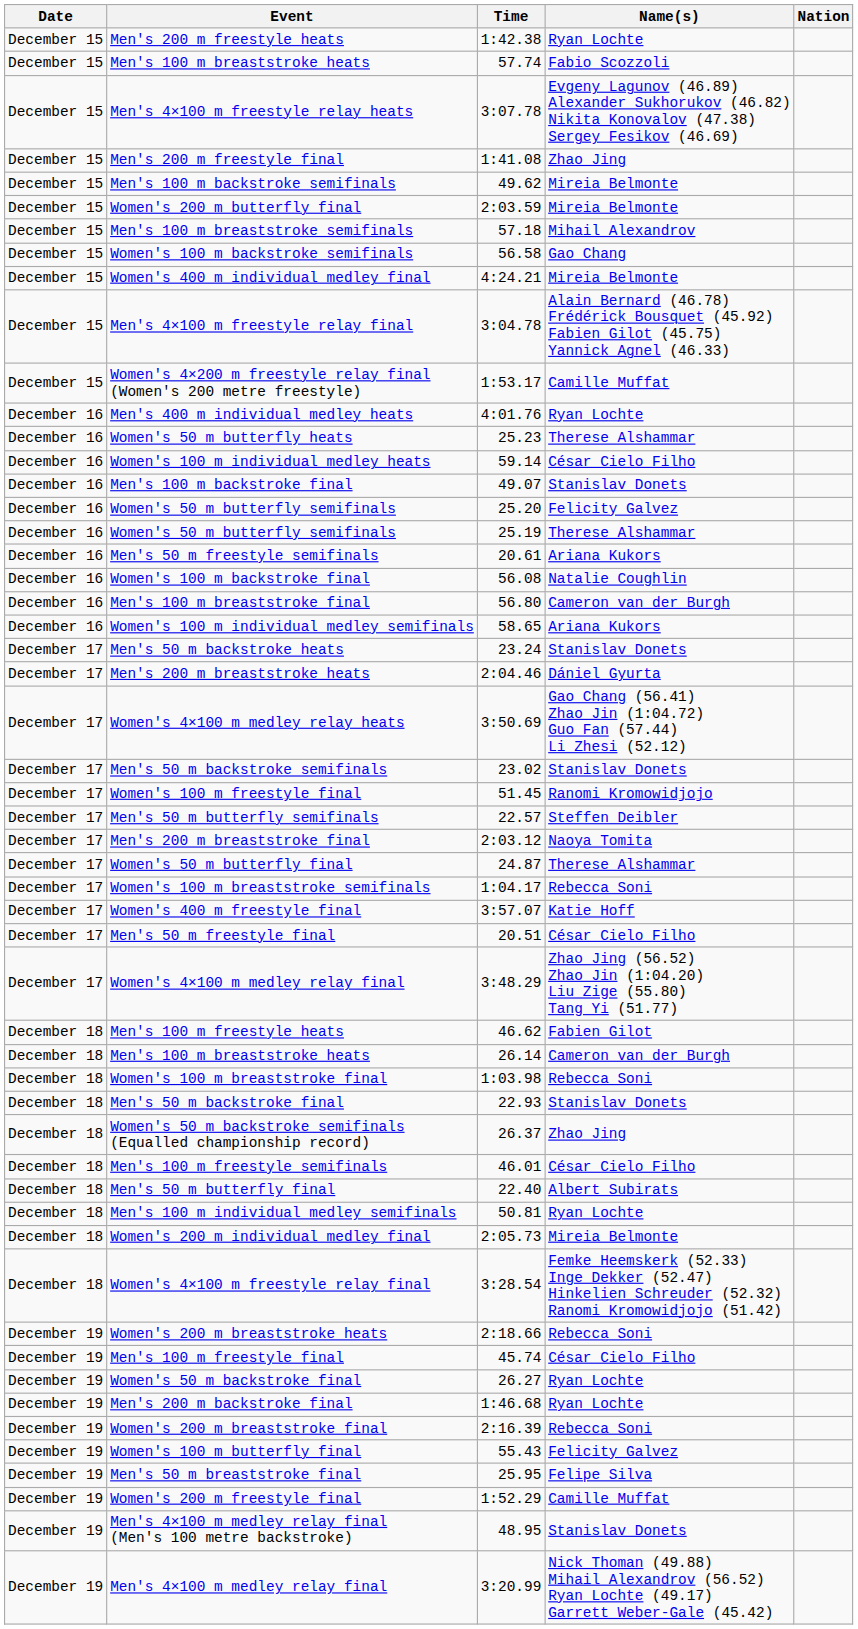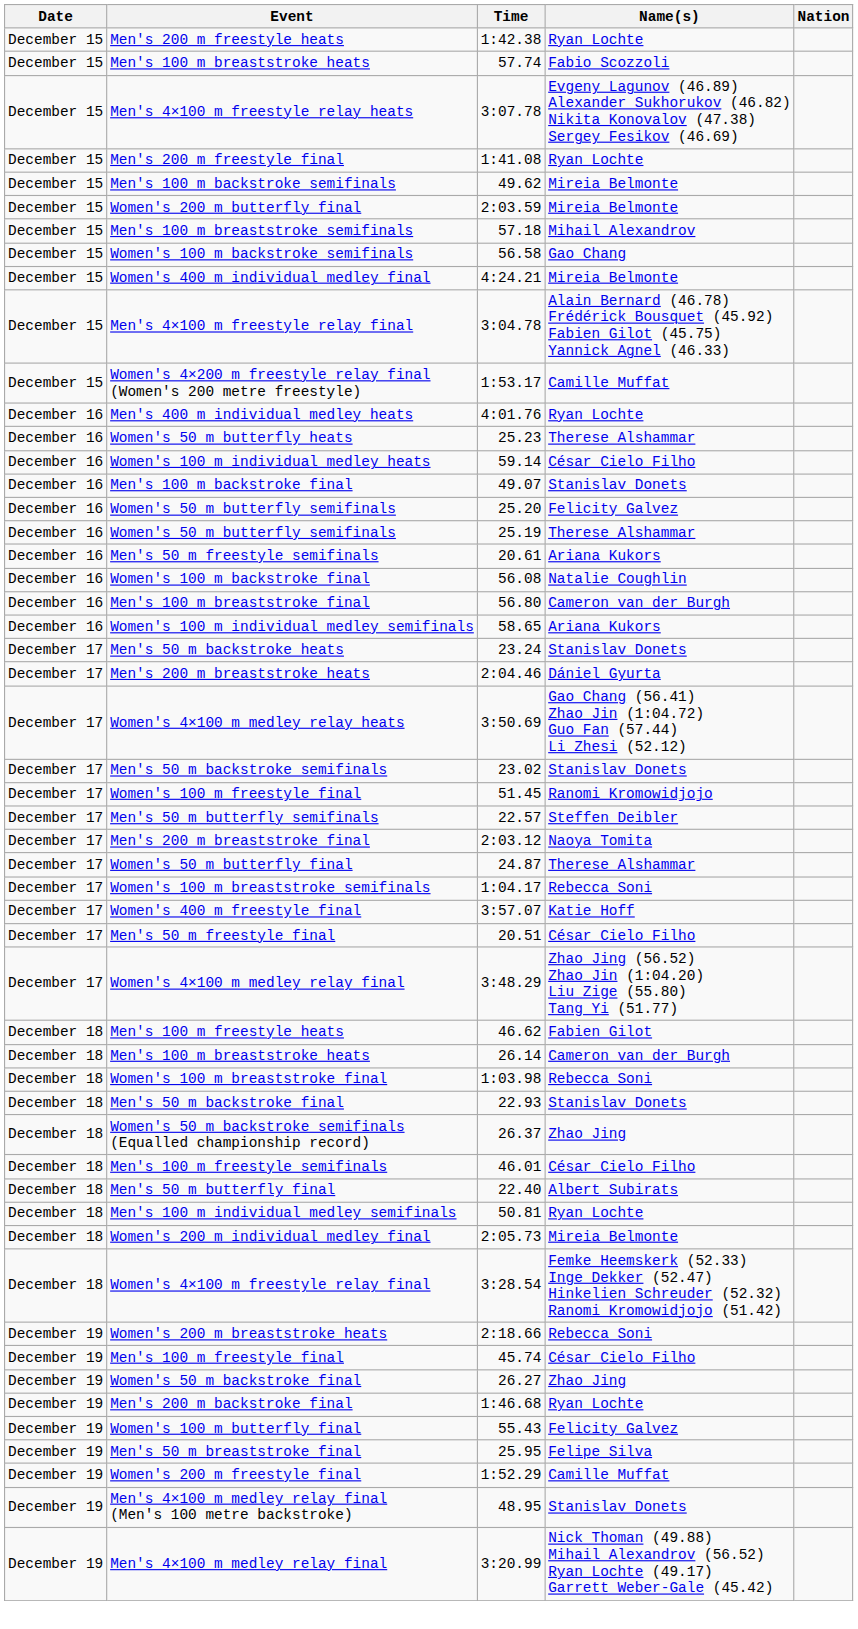 <table class="wikitable">
 <tr>
 <th>Date</th>
 <th>Event</th>
 <th>Time</th>
 <th>Name(s)</th>
 <th>Nation</th>
 </tr>
 <tr>
 <td>December 15</td>
 <td><a href='#'>Men's 200 m freestyle heats</a></td>
 <td align="right">1:42.38</td>
 <td><a href='#'>Ryan Lochte</a></td>
 <td></td>
 </tr>
 <tr>
 <td>December 15</td>
 <td><a href='#'>Men's 100 m breaststroke heats</a></td>
 <td align="right">57.74</td>
 <td><a href='#'>Fabio Scozzoli</a></td>
 <td></td>
 </tr>
 <tr>
 <td>December 15</td>
 <td><a href='#'>Men's 4×100 m freestyle relay heats</a></td>
 <td align="right">3:07.78</td>
 <td><a href='#'>Evgeny Lagunov</a> (46.89)<br><a href='#'>Alexander Sukhorukov</a> (46.82)<br><a href='#'>Nikita Konovalov</a> (47.38)<br><a href='#'>Sergey Fesikov</a> (46.69)</td>
 <td></td>
 </tr>
 <tr>
 <td>December 15</td>
 <td><a href='#'>Men's 200 m freestyle final</a></td>
 <td align="right">1:41.08</td>
-<td><a href='#'>Zhao Jing</a></td>
+<td><a href='#'>Ryan Lochte</a></td>
 <td></td>
 </tr>
 <tr>
 <td>December 15</td>
 <td><a href='#'>Men's 100 m backstroke semifinals</a></td>
 <td align="right">49.62</td>
 <td><a href='#'>Mireia Belmonte</a></td>
 <td></td>
 </tr>
 <tr>
 <td>December 15</td>
 <td><a href='#'>Women's 200 m butterfly final</a></td>
 <td align="right">2:03.59</td>
 <td><a href='#'>Mireia Belmonte</a></td>
 <td></td>
 </tr>
 <tr>
 <td>December 15</td>
 <td><a href='#'>Men's 100 m breaststroke semifinals</a></td>
 <td align="right">57.18</td>
 <td><a href='#'>Mihail Alexandrov</a></td>
 <td></td>
 </tr>
 <tr>
 <td>December 15</td>
 <td><a href='#'>Women's 100 m backstroke semifinals</a></td>
 <td align="right">56.58</td>
 <td><a href='#'>Gao Chang</a></td>
 <td></td>
 </tr>
 <tr>
 <td>December 15</td>
 <td><a href='#'>Women's 400 m individual medley final</a></td>
 <td align="right">4:24.21</td>
 <td><a href='#'>Mireia Belmonte</a></td>
 <td></td>
 </tr>
 <tr>
 <td>December 15</td>
 <td><a href='#'>Men's 4×100 m freestyle relay final</a></td>
 <td align="right">3:04.78</td>
 <td><a href='#'>Alain Bernard</a> (46.78)<br><a href='#'>Frédérick Bousquet</a> (45.92)<br><a href='#'>Fabien Gilot</a> (45.75)<br><a href='#'>Yannick Agnel</a> (46.33)</td>
 <td></td>
 </tr>
 <tr>
 <td>December 15</td>
 <td><a href='#'>Women's 4×200 m freestyle relay final</a><br>(Women's 200 metre freestyle)</td>
 <td align="right">1:53.17</td>
 <td><a href='#'>Camille Muffat</a></td>
 <td></td>
 </tr>
 <tr>
 <td>December 16</td>
 <td><a href='#'>Men's 400 m individual medley heats</a></td>
 <td align="right">4:01.76</td>
 <td><a href='#'>Ryan Lochte</a></td>
 <td></td>
 </tr>
 <tr>
 <td>December 16</td>
 <td><a href='#'>Women's 50 m butterfly heats</a></td>
 <td align="right">25.23</td>
 <td><a href='#'>Therese Alshammar</a></td>
 <td></td>
 </tr>
 <tr>
 <td>December 16</td>
 <td><a href='#'>Women's 100 m individual medley heats</a></td>
 <td align="right">59.14</td>
 <td><a href='#'>César Cielo Filho</a></td>
 <td></td>
 </tr>
 <tr>
 <td>December 16</td>
 <td><a href='#'>Men's 100 m backstroke final</a></td>
 <td align="right">49.07</td>
 <td><a href='#'>Stanislav Donets</a></td>
 <td></td>
 </tr>
 <tr>
 <td>December 16</td>
 <td><a href='#'>Women's 50 m butterfly semifinals</a></td>
 <td align="right">25.20</td>
 <td><a href='#'>Felicity Galvez</a></td>
 <td></td>
 </tr>
 <tr>
 <td>December 16</td>
 <td><a href='#'>Women's 50 m butterfly semifinals</a></td>
 <td align="right">25.19</td>
 <td><a href='#'>Therese Alshammar</a></td>
 <td></td>
 </tr>
 <tr>
 <td>December 16</td>
 <td><a href='#'>Men's 50 m freestyle semifinals</a></td>
 <td align="right">20.61</td>
 <td><a href='#'>Ariana Kukors</a></td>
 <td></td>
 </tr>
 <tr>
 <td>December 16</td>
 <td><a href='#'>Women's 100 m backstroke final</a></td>
 <td align="right">56.08</td>
 <td><a href='#'>Natalie Coughlin</a></td>
 <td></td>
 </tr>
 <tr>
 <td>December 16</td>
 <td><a href='#'>Men's 100 m breaststroke final</a></td>
 <td align="right">56.80</td>
 <td><a href='#'>Cameron van der Burgh</a></td>
 <td></td>
 </tr>
 <tr>
 <td>December 16</td>
 <td><a href='#'>Women's 100 m individual medley semifinals</a></td>
 <td align="right">58.65</td>
 <td><a href='#'>Ariana Kukors</a></td>
 <td></td>
 </tr>
 <tr>
 <td>December 17</td>
 <td><a href='#'>Men's 50 m backstroke heats</a></td>
 <td align="right">23.24</td>
 <td><a href='#'>Stanislav Donets</a></td>
 <td></td>
 </tr>
 <tr>
 <td>December 17</td>
 <td><a href='#'>Men's 200 m breaststroke heats</a></td>
 <td align="right">2:04.46</td>
 <td><a href='#'>Dániel Gyurta</a></td>
 <td></td>
 </tr>
 <tr>
 <td>December 17</td>
 <td><a href='#'>Women's 4×100 m medley relay heats</a></td>
 <td align="right">3:50.69</td>
 <td><a href='#'>Gao Chang</a> (56.41)<br><a href='#'>Zhao Jin</a> (1:04.72)<br><a href='#'>Guo Fan</a> (57.44)<br><a href='#'>Li Zhesi</a> (52.12)</td>
 <td></td>
 </tr>
 <tr>
 <td>December 17</td>
 <td><a href='#'>Men's 50 m backstroke semifinals</a></td>
 <td align="right">23.02</td>
 <td><a href='#'>Stanislav Donets</a></td>
 <td></td>
 </tr>
 <tr>
 <td>December 17</td>
 <td><a href='#'>Women's 100 m freestyle final</a></td>
 <td align="right">51.45</td>
 <td><a href='#'>Ranomi Kromowidjojo</a></td>
 <td></td>
 </tr>
 <tr>
 <td>December 17</td>
 <td><a href='#'>Men's 50 m butterfly semifinals</a></td>
 <td align="right">22.57</td>
 <td><a href='#'>Steffen Deibler</a></td>
 <td></td>
 </tr>
 <tr>
 <td>December 17</td>
 <td><a href='#'>Men's 200 m breaststroke final</a></td>
 <td align="right">2:03.12</td>
 <td><a href='#'>Naoya Tomita</a></td>
 <td></td>
 </tr>
 <tr>
 <td>December 17</td>
 <td><a href='#'>Women's 50 m butterfly final</a></td>
 <td align="right">24.87</td>
 <td><a href='#'>Therese Alshammar</a></td>
 <td></td>
 </tr>
 <tr>
 <td>December 17</td>
 <td><a href='#'>Women's 100 m breaststroke semifinals</a></td>
 <td align="right">1:04.17</td>
 <td><a href='#'>Rebecca Soni</a></td>
 <td></td>
 </tr>
 <tr>
 <td>December 17</td>
 <td><a href='#'>Women's 400 m freestyle final</a></td>
 <td align="right">3:57.07</td>
 <td><a href='#'>Katie Hoff</a></td>
 <td></td>
 </tr>
 <tr>
 <td>December 17</td>
 <td><a href='#'>Men's 50 m freestyle final</a></td>
 <td align="right">20.51</td>
 <td><a href='#'>César Cielo Filho</a></td>
 <td></td>
 </tr>
 <tr>
 <td>December 17</td>
 <td><a href='#'>Women's 4×100 m medley relay final</a></td>
 <td align="right">3:48.29</td>
 <td><a href='#'>Zhao Jing</a> (56.52)<br><a href='#'>Zhao Jin</a> (1:04.20)<br><a href='#'>Liu Zige</a> (55.80)<br><a href='#'>Tang Yi</a> (51.77)</td>
 <td></td>
 </tr>
 <tr>
 <td>December 18</td>
 <td><a href='#'>Men's 100 m freestyle heats</a></td>
 <td align="right">46.62</td>
 <td><a href='#'>Fabien Gilot</a></td>
 <td></td>
 </tr>
 <tr>
 <td>December 18</td>
 <td><a href='#'>Men's 100 m breaststroke heats</a></td>
 <td align="right">26.14</td>
 <td><a href='#'>Cameron van der Burgh</a></td>
 <td></td>
 </tr>
 <tr>
 <td>December 18</td>
 <td><a href='#'>Women's 100 m breaststroke final</a></td>
 <td align="right">1:03.98</td>
 <td><a href='#'>Rebecca Soni</a></td>
 <td></td>
 </tr>
 <tr>
 <td>December 18</td>
 <td><a href='#'>Men's 50 m backstroke final</a></td>
 <td align="right">22.93</td>
 <td><a href='#'>Stanislav Donets</a></td>
 <td></td>
 </tr>
 <tr>
 <td>December 18</td>
 <td><a href='#'>Women's 50 m backstroke semifinals</a><br>(Equalled championship record)</td>
 <td align="right">26.37</td>
 <td><a href='#'>Zhao Jing</a></td>
 <td></td>
 </tr>
 <tr>
 <td>December 18</td>
 <td><a href='#'>Men's 100 m freestyle semifinals</a></td>
 <td align="right">46.01</td>
 <td><a href='#'>César Cielo Filho</a></td>
 <td></td>
 </tr>
 <tr>
 <td>December 18</td>
 <td><a href='#'>Men's 50 m butterfly final</a></td>
 <td align="right">22.40</td>
 <td><a href='#'>Albert Subirats</a></td>
 <td></td>
 </tr>
 <tr>
 <td>December 18</td>
 <td><a href='#'>Men's 100 m individual medley semifinals</a></td>
 <td align="right">50.81</td>
 <td><a href='#'>Ryan Lochte</a></td>
 <td></td>
 </tr>
 <tr>
 <td>December 18</td>
 <td><a href='#'>Women's 200 m individual medley final</a></td>
 <td align="right">2:05.73</td>
 <td><a href='#'>Mireia Belmonte</a></td>
 <td></td>
 </tr>
 <tr>
 <td>December 18</td>
 <td><a href='#'>Women's 4×100 m freestyle relay final</a></td>
 <td align="right">3:28.54</td>
 <td><a href='#'>Femke Heemskerk</a> (52.33)<br><a href='#'>Inge Dekker</a> (52.47)<br><a href='#'>Hinkelien Schreuder</a> (52.32)<br><a href='#'>Ranomi Kromowidjojo</a> (51.42)</td>
 <td></td>
 </tr>
 <tr>
 <td>December 19</td>
 <td><a href='#'>Women's 200 m breaststroke heats</a></td>
 <td align="right">2:18.66</td>
 <td><a href='#'>Rebecca Soni</a></td>
 <td></td>
 </tr>
 <tr>
 <td>December 19</td>
 <td><a href='#'>Men's 100 m freestyle final</a></td>
 <td align="right">45.74</td>
 <td><a href='#'>César Cielo Filho</a></td>
 <td></td>
 </tr>
 <tr>
 <td>December 19</td>
 <td><a href='#'>Women's 50 m backstroke final</a></td>
 <td align="right">26.27</td>
-<td><a href='#'>Ryan Lochte</a></td>
+<td><a href='#'>Zhao Jing</a></td>
 <td></td>
 </tr>
 <tr>
 <td>December 19</td>
 <td><a href='#'>Men's 200 m backstroke final</a></td>
 <td align="right">1:46.68</td>
 <td><a href='#'>Ryan Lochte</a></td>
-<td></td>
-</tr>
-<tr>
-<td>December 19</td>
-<td><a href='#'>Women's 200 m breaststroke final</a></td>
-<td align="right">2:16.39</td>
-<td><a href='#'>Rebecca Soni</a></td>
 <td></td>
 </tr>
 <tr>
 <td>December 19</td>
 <td><a href='#'>Women's 100 m butterfly final</a></td>
 <td align="right">55.43</td>
 <td><a href='#'>Felicity Galvez</a></td>
 <td></td>
 </tr>
 <tr>
 <td>December 19</td>
 <td><a href='#'>Men's 50 m breaststroke final</a></td>
 <td align="right">25.95</td>
 <td><a href='#'>Felipe Silva</a></td>
 <td></td>
 </tr>
 <tr>
 <td>December 19</td>
 <td><a href='#'>Women's 200 m freestyle final</a></td>
 <td align="right">1:52.29</td>
 <td><a href='#'>Camille Muffat</a></td>
 <td></td>
 </tr>
 <tr>
 <td>December 19</td>
 <td><a href='#'>Men's 4×100 m medley relay final</a><br>(Men's 100 metre backstroke)</td>
 <td align="right">48.95</td>
 <td><a href='#'>Stanislav Donets</a></td>
 <td></td>
 </tr>
 <tr>
 <td>December 19</td>
 <td><a href='#'>Men's 4×100 m medley relay final</a></td>
 <td align="right">3:20.99</td>
 <td><a href='#'>Nick Thoman</a> (49.88)<br><a href='#'>Mihail Alexandrov</a> (56.52)<br><a href='#'>Ryan Lochte</a> (49.17)<br><a href='#'>Garrett Weber-Gale</a> (45.42)</td>
 <td></td>
 </tr>
 </table>
